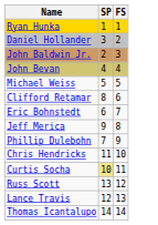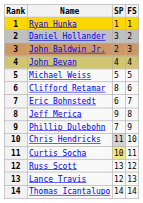 <table class="wikitable">
 <tr>
+<th>Rank</th>
 <th>Name</th>
 <th>SP</th>
 <th>FS</th>
 </tr>
 <tr bgcolor="gold">
+<td align="center"><strong>1</strong></td>
 <td><a href='#'>Ryan Hunka</a></td>
 <td>1</td>
 <td>1</td>
 </tr>
 <tr bgcolor="silver">
+<td align="center"><strong>2</strong></td>
 <td><a href='#'>Daniel Hollander</a></td>
 <td>3</td>
 <td>2</td>
 </tr>
 <tr bgcolor="cc9966">
+<td align="center"><strong>3</strong></td>
 <td><a href='#'>John Baldwin Jr.</a></td>
 <td>2</td>
 <td>3</td>
 </tr>
 <tr bgcolor="#d1c571">
+<td align="center"><strong>4</strong></td>
 <td><a href='#'>John Bevan</a></td>
 <td>4</td>
 <td>4</td>
 </tr>
 <tr>
+<th><strong>5</strong></th>
 <td><a href='#'>Michael Weiss</a></td>
 <td>5</td>
 <td>5</td>
 </tr>
 <tr>
+<th><strong>6</strong></th>
 <td><a href='#'>Clifford Retamar</a></td>
 <td>8</td>
 <td>6</td>
 </tr>
 <tr>
+<th><strong>7</strong></th>
 <td><a href='#'>Eric Bohnstedt</a></td>
 <td>6</td>
 <td>7</td>
 </tr>
 <tr>
+<th><strong>8</strong></th>
 <td><a href='#'>Jeff Merica</a></td>
 <td>9</td>
 <td>8</td>
 </tr>
 <tr>
+<th><strong>9</strong></th>
 <td><a href='#'>Phillip Dulebohn</a></td>
 <td>7</td>
 <td>9</td>
 </tr>
 <tr>
+<th><strong>10</strong></th>
 <td><a href='#'>Chris Hendricks</a></td>
-<td>11</td>
+<td style="background: lightgrey;">11</td>
 <td>10</td>
 </tr>
 <tr>
+<th><strong>11</strong></th>
 <td><a href='#'>Curtis Socha</a></td>
 <td style="background: khaki;">10</td>
 <td>11</td>
 </tr>
 <tr>
+<th><strong>12</strong></th>
 <td><a href='#'>Russ Scott</a></td>
 <td>13</td>
 <td>12</td>
 </tr>
 <tr>
+<th><strong>13</strong></th>
 <td><a href='#'>Lance Travis</a></td>
 <td>12</td>
 <td>13</td>
 </tr>
 <tr>
+<th><strong>14</strong></th>
 <td><a href='#'>Thomas Icantalupo</a></td>
 <td>14</td>
 <td>14</td>
 </tr>
 </table>
